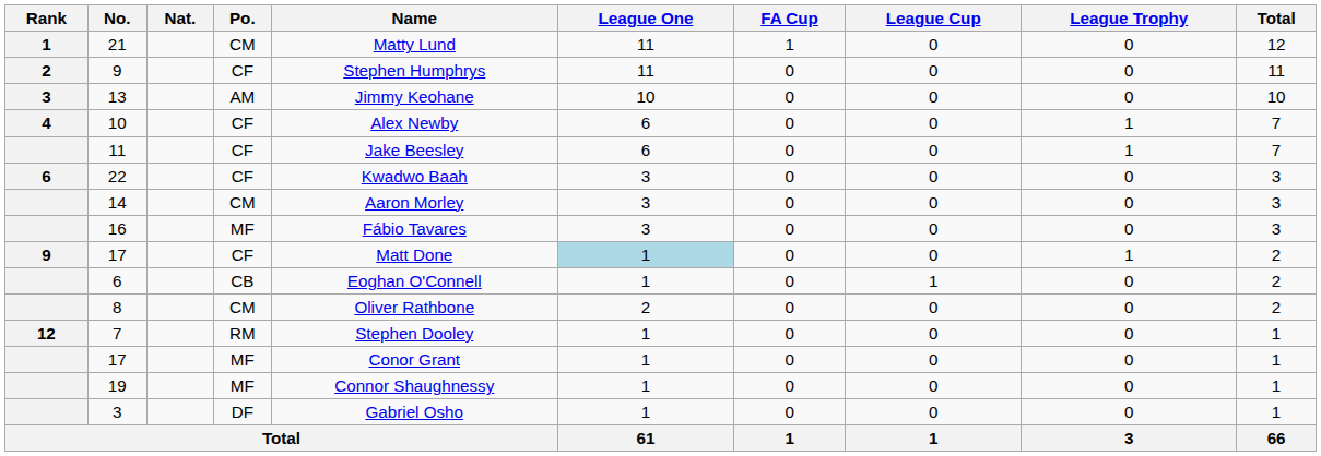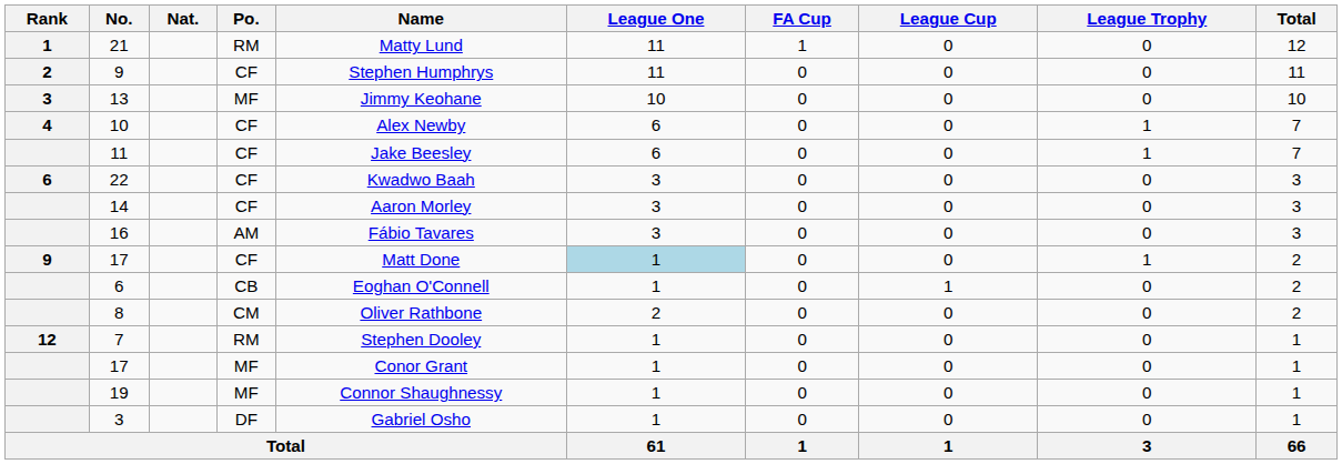 <table class="wikitable" style="text-align:center; font-size:95%; width:95%;">
 <tr>
 <th>Rank</th>
 <th>No.</th>
 <th>Nat.</th>
 <th>Po.</th>
 <th>Name</th>
 <th><a href='#'>League One</a></th>
 <th><a href='#'>FA Cup</a></th>
 <th><a href='#'>League Cup</a></th>
 <th><a href='#'>League Trophy</a></th>
 <th>Total</th>
 </tr>
 <tr>
 <th rowspan=1>1</th>
 <td>21</td>
 <td></td>
-<td>CM</td>
+<td>RM</td>
 <td><a href='#'>Matty Lund</a></td>
 <td>11</td>
 <td>1</td>
 <td>0</td>
 <td>0</td>
 <td>12</td>
 </tr>
 <tr>
 <th>2</th>
 <td>9</td>
 <td></td>
 <td>CF</td>
 <td><a href='#'>Stephen Humphrys</a></td>
 <td>11</td>
 <td>0</td>
 <td>0</td>
 <td>0</td>
 <td>11</td>
 </tr>
 <tr>
 <th>3</th>
 <td>13</td>
 <td></td>
-<td>AM</td>
+<td>MF</td>
 <td><a href='#'>Jimmy Keohane</a></td>
 <td>10</td>
 <td>0</td>
 <td>0</td>
 <td>0</td>
 <td>10</td>
 </tr>
 <tr>
 <th>4</th>
 <td>10</td>
 <td></td>
 <td>CF</td>
 <td><a href='#'>Alex Newby</a></td>
 <td>6</td>
 <td>0</td>
 <td>0</td>
 <td>1</td>
 <td>7</td>
 </tr>
 <tr>
 <th></th>
 <td>11</td>
 <td></td>
 <td>CF</td>
 <td><a href='#'>Jake Beesley</a></td>
 <td>6</td>
 <td>0</td>
 <td>0</td>
 <td>1</td>
 <td>7</td>
 </tr>
 <tr>
 <th>6</th>
 <td>22</td>
 <td></td>
 <td>CF</td>
 <td><a href='#'>Kwadwo Baah</a></td>
 <td>3</td>
 <td>0</td>
 <td>0</td>
 <td>0</td>
 <td>3</td>
 </tr>
 <tr>
 <th></th>
 <td>14</td>
 <td></td>
-<td>CM</td>
+<td>CF</td>
 <td><a href='#'>Aaron Morley</a></td>
 <td>3</td>
 <td>0</td>
 <td>0</td>
 <td>0</td>
 <td>3</td>
 </tr>
 <tr>
 <th></th>
 <td>16</td>
 <td></td>
-<td>MF</td>
+<td>AM</td>
 <td><a href='#'>Fábio Tavares</a></td>
 <td>3</td>
 <td>0</td>
 <td>0</td>
 <td>0</td>
 <td>3</td>
 </tr>
 <tr>
 <th>9</th>
 <td>17</td>
 <td></td>
 <td>CF</td>
 <td><a href='#'>Matt Done</a></td>
 <td style="background: lightblue;">1</td>
 <td>0</td>
 <td>0</td>
 <td>1</td>
 <td>2</td>
 </tr>
 <tr>
 <th></th>
 <td>6</td>
 <td></td>
 <td>CB</td>
 <td><a href='#'>Eoghan O'Connell</a></td>
 <td>1</td>
 <td>0</td>
 <td>1</td>
 <td>0</td>
 <td>2</td>
 </tr>
 <tr>
 <th></th>
 <td>8</td>
 <td></td>
 <td>CM</td>
 <td><a href='#'>Oliver Rathbone</a></td>
 <td>2</td>
 <td>0</td>
 <td>0</td>
 <td>0</td>
 <td>2</td>
 </tr>
 <tr>
 <th>12</th>
 <td>7</td>
 <td></td>
 <td>RM</td>
 <td><a href='#'>Stephen Dooley</a></td>
 <td>1</td>
 <td>0</td>
 <td>0</td>
 <td>0</td>
 <td>1</td>
 </tr>
 <tr>
 <th></th>
 <td>17</td>
 <td></td>
 <td>MF</td>
 <td><a href='#'>Conor Grant</a></td>
 <td>1</td>
 <td>0</td>
 <td>0</td>
 <td>0</td>
 <td>1</td>
 </tr>
 <tr>
 <th></th>
 <td>19</td>
 <td></td>
 <td>MF</td>
 <td><a href='#'>Connor Shaughnessy</a></td>
 <td>1</td>
 <td>0</td>
 <td>0</td>
 <td>0</td>
 <td>1</td>
 </tr>
 <tr>
 <th></th>
 <td>3</td>
 <td></td>
 <td>DF</td>
 <td><a href='#'>Gabriel Osho</a></td>
 <td>1</td>
 <td>0</td>
 <td>0</td>
 <td>0</td>
 <td>1</td>
 </tr>
 <tr>
 <th colspan="5">Total</th>
 <th>61</th>
 <th>1</th>
 <th>1</th>
 <th>3</th>
 <th>66</th>
 </tr>
 </table>
